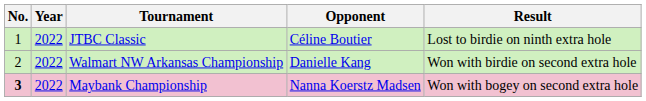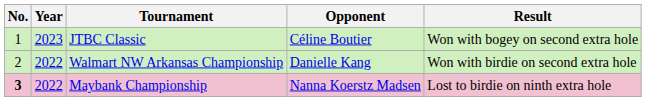 <table class="wikitable" style="font-size:95%;">
 <tr>
 <th>No.</th>
 <th>Year</th>
 <th>Tournament</th>
 <th>Opponent</th>
 <th>Result</th>
 </tr>
 <tr style="background:#D0F0C0;">
 <td align=center>1</td>
-<td><a href='#'>2022</a></td>
+<td><a href='#'>2023</a></td>
 <td><a href='#'>JTBC Classic</a></td>
 <td> <a href='#'>Céline Boutier</a></td>
-<td>Lost to birdie on ninth extra hole</td>
+<td>Won with bogey on second extra hole</td>
 </tr>
 <tr style="background:#D0F0C0;">
 <td align=center>2</td>
 <td><a href='#'>2022</a></td>
 <td><a href='#'>Walmart NW Arkansas Championship</a></td>
 <td> <a href='#'>Danielle Kang</a></td>
 <td>Won with birdie on second extra hole</td>
 </tr>
 <tr style="background:#F2C1D1;">
 <td align=center><strong>3</strong></td>
 <td><a href='#'>2022</a></td>
 <td><a href='#'>Maybank Championship</a></td>
 <td> <a href='#'>Nanna Koerstz Madsen</a></td>
-<td>Won with bogey on second extra hole</td>
+<td>Lost to birdie on ninth extra hole</td>
 </tr>
 </table>
